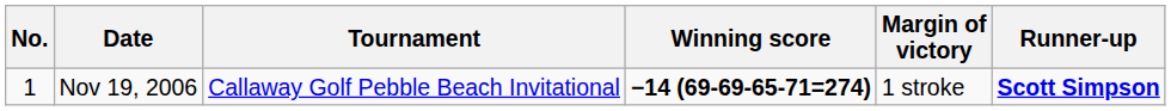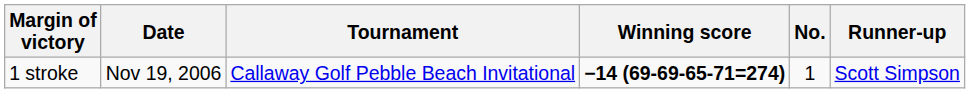 <table class="wikitable" style="font-size:95%;">
 <tr>
-<th>No.</th>
+<th>Margin of<br>victory</th>
 <th>Date</th>
 <th>Tournament</th>
 <th>Winning score</th>
-<th>Margin of<br>victory</th>
+<th>No.</th>
 <th>Runner-up</th>
 </tr>
 <tr>
-<td align=center>1</td>
+<td>1 stroke</td>
 <td align=right>Nov 19, 2006</td>
 <td><a href='#'>Callaway Golf Pebble Beach Invitational</a></td>
 <td><strong>−14 (69-69-65-71=274)</strong></td>
-<td>1 stroke</td>
-<td><strong> <a href='#'>Scott Simpson</a></strong></td>
+<td align=center>1</td>
+<td> <a href='#'>Scott Simpson</a></td>
 </tr>
 </table>
